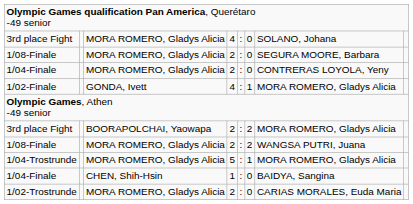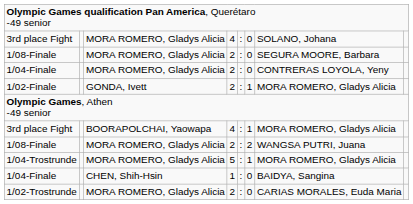 <table class="wikitable">
 <tr>
 <td colspan="9"><strong>Olympic Games qualification Pan America</strong>, Querétaro<br>-49 senior</td>
 </tr>
 <tr>
 <td colspan="2">3rd place Fight</td>
 <td></td>
 <td>MORA ROMERO, Gladys Alicia</td>
 <td>4</td>
 <td>:</td>
 <td>0</td>
 <td>SOLANO, Johana</td>
 <td></td>
 </tr>
 <tr>
 <td colspan="2">1/08-Finale</td>
 <td></td>
 <td>MORA ROMERO, Gladys Alicia</td>
 <td>2</td>
 <td>:</td>
 <td>0</td>
 <td>SEGURA MOORE, Barbara</td>
 <td></td>
 </tr>
 <tr>
 <td colspan="2">1/04-Finale</td>
 <td></td>
 <td>MORA ROMERO, Gladys Alicia</td>
 <td>2</td>
 <td>:</td>
 <td>0</td>
 <td>CONTRERAS LOYOLA, Yeny</td>
 <td></td>
 </tr>
 <tr>
 <td colspan="2">1/02-Finale</td>
 <td></td>
 <td>GONDA, Ivett</td>
-<td>4</td>
+<td>2</td>
 <td>:</td>
 <td>1</td>
 <td>MORA ROMERO, Gladys Alicia</td>
 <td></td>
 </tr>
 <tr>
 <td colspan="9"><strong>Olympic Games</strong>, Athen<br>-49 senior</td>
 </tr>
 <tr>
 <td colspan="2">3rd place Fight</td>
 <td></td>
 <td>BOORAPOLCHAI, Yaowapa</td>
-<td>2</td>
+<td>4</td>
 <td>:</td>
-<td>2</td>
+<td>1</td>
 <td>MORA ROMERO, Gladys Alicia</td>
 <td></td>
 </tr>
 <tr>
 <td colspan="2">1/08-Finale</td>
 <td></td>
 <td>MORA ROMERO, Gladys Alicia</td>
 <td>2</td>
 <td>:</td>
 <td>2</td>
 <td>WANGSA PUTRI, Juana</td>
 <td></td>
 </tr>
 <tr>
 <td colspan="2">1/04-Trostrunde</td>
 <td></td>
 <td>MORA ROMERO, Gladys Alicia</td>
 <td>5</td>
 <td>:</td>
 <td>1</td>
 <td>MORA ROMERO, Gladys Alicia</td>
 <td></td>
 </tr>
 <tr>
 <td colspan="2">1/04-Finale</td>
 <td></td>
 <td>CHEN, Shih-Hsin</td>
 <td>1</td>
 <td>:</td>
 <td>0</td>
 <td>BAIDYA, Sangina</td>
 <td></td>
 </tr>
 <tr>
 <td colspan="2">1/02-Trostrunde</td>
 <td></td>
 <td>MORA ROMERO, Gladys Alicia</td>
 <td>2</td>
 <td>:</td>
 <td>0</td>
 <td>CARIAS MORALES, Euda Maria</td>
 <td></td>
 </tr>
 </table>
